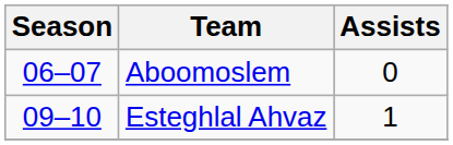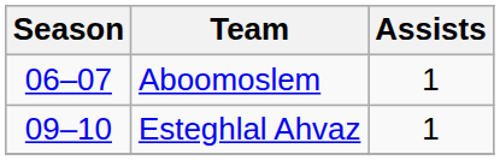 <table class="wikitable" style="text-align: center;">
 <tr>
 <th>Season</th>
 <th>Team</th>
 <th>Assists</th>
 </tr>
 <tr>
 <td><a href='#'>06–07</a></td>
 <td align="left"><a href='#'>Aboomoslem</a></td>
-<td>0</td>
+<td>1</td>
 </tr>
 <tr>
 <td><a href='#'>09–10</a></td>
 <td align="left"><a href='#'>Esteghlal Ahvaz</a></td>
 <td>1</td>
 </tr>
 <tr>
 </tr>
 </table>
